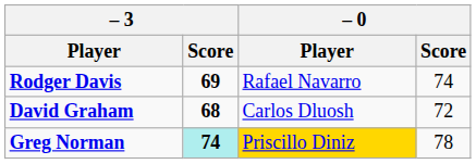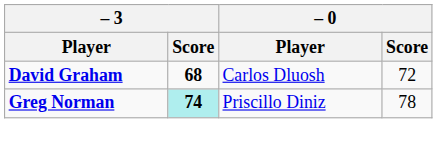 <table class=wikitable>
 <tr>
 <th colspan=2> – 3</th>
 <th colspan=2> – 0</th>
 </tr>
 <tr>
 <th width=140>Player</th>
 <th>Score</th>
 <th width=140>Player</th>
 <th>Score</th>
 </tr>
 <tr>
-<td><strong><a href='#'>Rodger Davis</a></strong></td>
-<td align=center><strong>69</strong></td>
-<td><a href='#'>Rafael Navarro</a></td>
-<td align=center>74</td>
-</tr>
-<tr>
 <td><strong><a href='#'>David Graham</a></strong></td>
 <td align=center><strong>68</strong></td>
 <td><a href='#'>Carlos Dluosh</a></td>
 <td align=center>72</td>
 </tr>
 <tr>
 <td><strong><a href='#'>Greg Norman</a></strong></td>
 <td align=center style="background: paleturquoise;"><strong>74</strong></td>
-<td style="background: gold;"><a href='#'>Priscillo Diniz</a></td>
+<td><a href='#'>Priscillo Diniz</a></td>
 <td align=center>78</td>
 </tr>
 </table>
